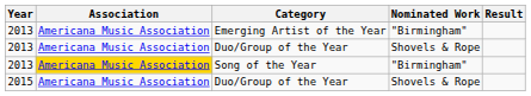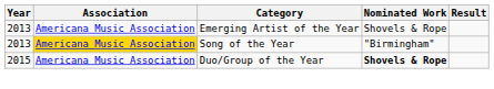 <table class="wikitable">
 <tr>
 <th>Year</th>
 <th>Association</th>
 <th>Category</th>
 <th>Nominated Work</th>
 <th>Result</th>
 </tr>
 <tr>
 <td>2013</td>
 <td><a href='#'>Americana Music Association</a></td>
 <td>Emerging Artist of the Year</td>
-<td>"Birmingham"</td>
-<td></td>
-</tr>
-<tr>
-<td>2013</td>
-<td><a href='#'>Americana Music Association</a></td>
-<td>Duo/Group of the Year</td>
 <td>Shovels & Rope</td>
 <td></td>
 </tr>
 <tr>
 <td>2013</td>
 <td style="background: gold;"><a href='#'>Americana Music Association</a></td>
 <td>Song of the Year</td>
 <td>"Birmingham"</td>
 <td></td>
 </tr>
 <tr>
 <td>2015</td>
 <td><a href='#'>Americana Music Association</a></td>
 <td>Duo/Group of the Year</td>
-<td>Shovels & Rope</td>
+<td><strong>Shovels & Rope</strong></td>
 <td></td>
 </tr>
 </table>
